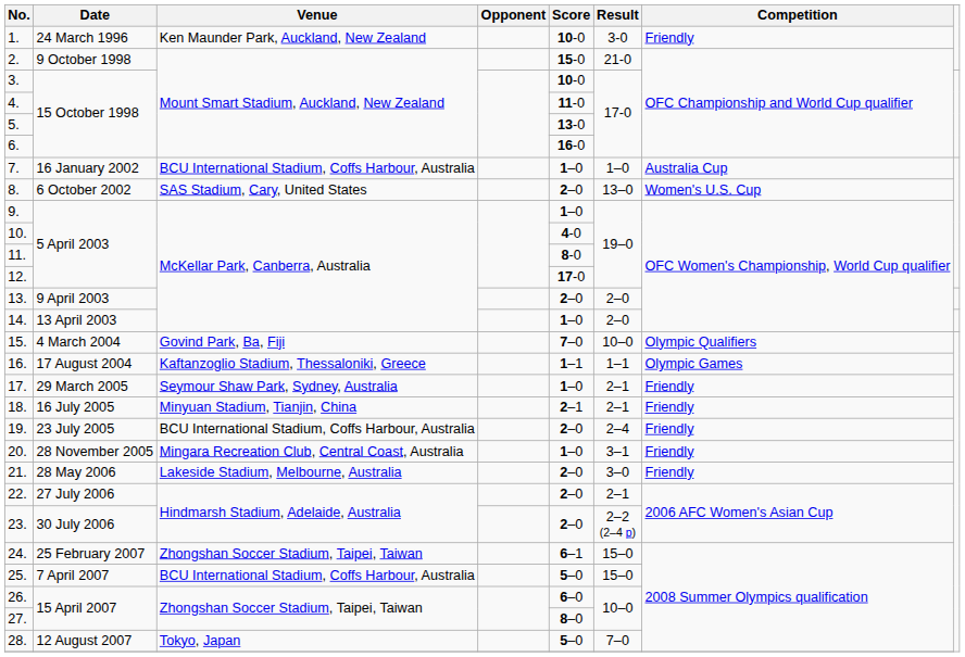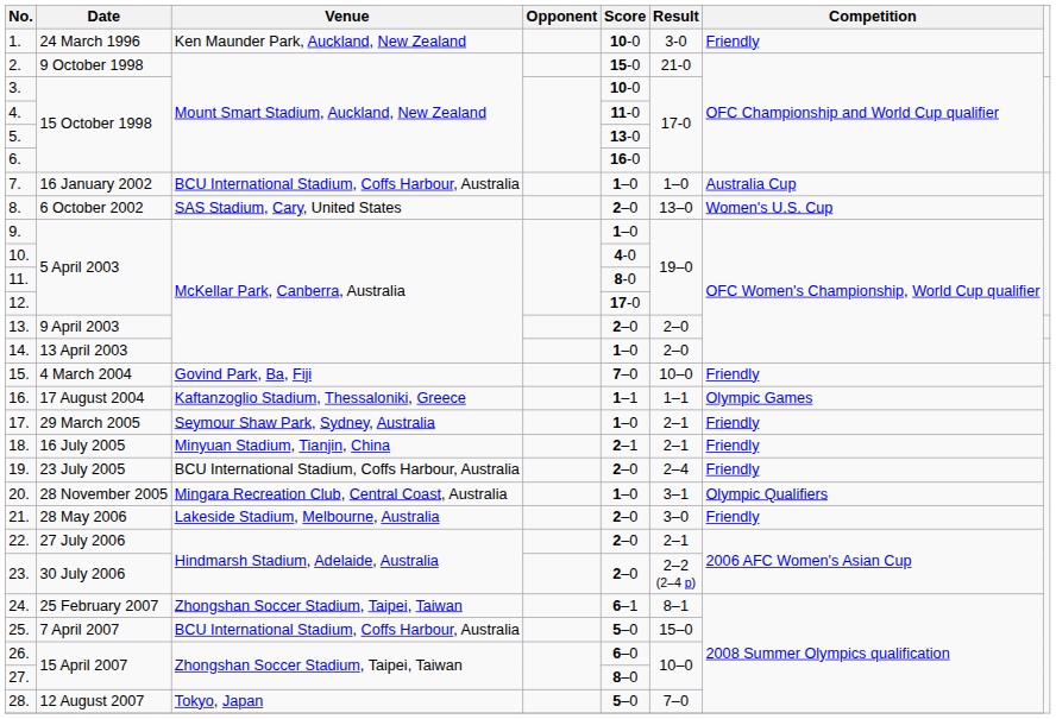 <table class="wikitable">
 <tr>
 <th>No.</th>
 <th>Date</th>
 <th>Venue</th>
 <th>Opponent</th>
 <th>Score</th>
 <th>Result</th>
 <th>Competition</th>
 </tr>
 <tr>
 <td>1.</td>
 <td>24 March 1996</td>
 <td>Ken Maunder Park, <a href='#'>Auckland</a>, <a href='#'>New Zealand</a></td>
 <td></td>
 <td align=center><strong>10</strong>-0</td>
 <td align=center>3-0</td>
 <td><a href='#'>Friendly</a></td>
 </tr>
 <tr>
 <td>2.</td>
 <td>9 October 1998</td>
 <td rowspan="5"><a href='#'>Mount Smart Stadium</a>, <a href='#'>Auckland</a>, <a href='#'>New Zealand</a></td>
 <td></td>
 <td align=center><strong>15</strong>-0</td>
 <td align=center>21-0</td>
 <td rowspan="5"><a href='#'>OFC Championship and World Cup qualifier</a></td>
 </tr>
 <tr>
 <td>3.</td>
 <td rowspan="4">15 October 1998</td>
 <td rowspan="4"></td>
 <td align=center><strong>10</strong>-0</td>
 <td align=center rowspan="4">17-0</td>
 <td rowspan="4"></td>
 </tr>
 <tr>
 <td>4.</td>
 <td align=center><strong>11</strong>-0</td>
 </tr>
 <tr>
 <td>5.</td>
 <td align=center><strong>13</strong>-0</td>
 </tr>
 <tr>
 <td>6.</td>
 <td align=center><strong>16</strong>-0</td>
 </tr>
 <tr>
 <td>7.</td>
 <td>16 January 2002</td>
 <td><a href='#'>BCU International Stadium</a>, <a href='#'>Coffs Harbour</a>, Australia</td>
 <td></td>
 <td align=center><strong>1</strong>–0</td>
 <td align=center>1–0</td>
 <td><a href='#'>Australia Cup</a></td>
 </tr>
 <tr>
 <td>8.</td>
 <td>6 October 2002</td>
 <td><a href='#'>SAS Stadium</a>, <a href='#'>Cary</a>, United States</td>
 <td></td>
 <td align=center><strong>2</strong>–0</td>
 <td align=center>13–0</td>
 <td><a href='#'>Women's U.S. Cup</a></td>
 </tr>
 <tr>
 <td>9.</td>
 <td rowspan="4">5 April 2003</td>
 <td rowspan="6"><a href='#'>McKellar Park</a>, <a href='#'>Canberra</a>, Australia</td>
 <td rowspan="4"></td>
 <td align=center><strong>1</strong>–0</td>
 <td rowspan="4" align=center>19–0</td>
 <td rowspan="6"><a href='#'>OFC Women's Championship</a>, <a href='#'>World Cup qualifier</a></td>
 </tr>
 <tr>
 <td>10.</td>
 <td align=center><strong>4</strong>-0</td>
 </tr>
 <tr>
 <td>11.</td>
 <td align=center><strong>8</strong>-0</td>
 </tr>
 <tr>
 <td>12.</td>
 <td align=center><strong>17</strong>-0</td>
 </tr>
 <tr>
 <td>13.</td>
 <td>9 April 2003</td>
 <td></td>
 <td align=center><strong>2</strong>–0</td>
 <td align=center>2–0</td>
 <td></td>
 </tr>
 <tr>
 <td>14.</td>
 <td>13 April 2003</td>
 <td></td>
 <td align=center><strong>1</strong>–0</td>
 <td align=center>2–0</td>
 <td></td>
 </tr>
 <tr>
 <td>15.</td>
 <td>4 March 2004</td>
 <td><a href='#'>Govind Park</a>, <a href='#'>Ba</a>, <a href='#'>Fiji</a></td>
 <td></td>
 <td align=center><strong>7</strong>–0</td>
 <td align=center>10–0</td>
-<td><a href='#'>Olympic Qualifiers</a></td>
+<td><a href='#'>Friendly</a></td>
 </tr>
 <tr>
 <td>16.</td>
 <td>17 August 2004</td>
 <td><a href='#'>Kaftanzoglio Stadium</a>, <a href='#'>Thessaloniki</a>, <a href='#'>Greece</a></td>
 <td></td>
 <td align=center><strong>1</strong>–1</td>
 <td align=center>1–1</td>
 <td><a href='#'>Olympic Games</a></td>
 </tr>
 <tr>
 <td>17.</td>
 <td>29 March 2005</td>
 <td><a href='#'>Seymour Shaw Park</a>, <a href='#'>Sydney</a>, <a href='#'>Australia</a></td>
 <td></td>
 <td align=center><strong>1</strong>–0</td>
 <td align=center>2–1</td>
 <td><a href='#'>Friendly</a></td>
 </tr>
 <tr>
 <td>18.</td>
 <td>16 July 2005</td>
 <td><a href='#'>Minyuan Stadium</a>, <a href='#'>Tianjin</a>, <a href='#'>China</a></td>
 <td></td>
 <td align=center><strong>2</strong>–1</td>
 <td align=center>2–1</td>
 <td><a href='#'>Friendly</a></td>
 </tr>
 <tr>
 <td>19.</td>
 <td>23 July 2005</td>
 <td>BCU International Stadium, Coffs Harbour, Australia</td>
 <td></td>
 <td align=center><strong>2</strong>–0</td>
 <td align=center>2–4</td>
 <td><a href='#'>Friendly</a></td>
 </tr>
 <tr>
 <td>20.</td>
 <td>28 November 2005</td>
 <td><a href='#'>Mingara Recreation Club</a>, <a href='#'>Central Coast</a>, Australia</td>
 <td></td>
 <td align=center><strong>1</strong>–0</td>
 <td align=center>3–1</td>
-<td><a href='#'>Friendly</a></td>
+<td><a href='#'>Olympic Qualifiers</a></td>
 </tr>
 <tr>
 <td>21.</td>
 <td>28 May 2006</td>
 <td><a href='#'>Lakeside Stadium</a>, <a href='#'>Melbourne</a>, <a href='#'>Australia</a></td>
 <td></td>
 <td align=center><strong>2</strong>–0</td>
 <td align=center>3–0</td>
 <td><a href='#'>Friendly</a></td>
 </tr>
 <tr>
 <td>22.</td>
 <td>27 July 2006</td>
 <td rowspan=2><a href='#'>Hindmarsh Stadium</a>, <a href='#'>Adelaide</a>, <a href='#'>Australia</a></td>
 <td></td>
 <td align=center><strong>2</strong>–0</td>
 <td align=center>2–1</td>
 <td rowspan="2"><a href='#'>2006 AFC Women's Asian Cup</a></td>
 </tr>
 <tr>
 <td>23.</td>
 <td>30 July 2006</td>
 <td></td>
 <td align=center><strong>2</strong>–0</td>
 <td align=center>2–2 <br><small> (2–4 <a href='#'>p</a>)</small></td>
 </tr>
 <tr>
 <td>24.</td>
 <td>25 February 2007</td>
 <td><a href='#'>Zhongshan Soccer Stadium</a>, <a href='#'>Taipei</a>, <a href='#'>Taiwan</a></td>
 <td></td>
 <td align=center><strong>6</strong>–1</td>
-<td align=center>15–0</td>
+<td align=center>8–1</td>
 <td rowspan=5><a href='#'>2008 Summer Olympics qualification</a></td>
 </tr>
 <tr>
 <td>25.</td>
 <td>7 April 2007</td>
 <td><a href='#'>BCU International Stadium</a>, <a href='#'>Coffs Harbour</a>, Australia</td>
 <td></td>
 <td align=center><strong>5</strong>–0</td>
 <td align=center>15–0</td>
 </tr>
 <tr>
 <td>26.</td>
 <td rowspan=2>15 April 2007</td>
 <td rowspan=2><a href='#'>Zhongshan Soccer Stadium</a>, Taipei, Taiwan</td>
 <td rowspan=2></td>
 <td align=center><strong>6</strong>–0</td>
 <td rowspan=2 align=center>10–0</td>
 </tr>
 <tr>
 <td>27.</td>
 <td align=center><strong>8</strong>–0</td>
 </tr>
 <tr>
 <td>28.</td>
 <td>12 August 2007</td>
 <td><a href='#'>Tokyo</a>, <a href='#'>Japan</a></td>
 <td></td>
 <td align=center><strong>5</strong>–0</td>
 <td align=center>7–0</td>
 </tr>
 <tr>
 </tr>
 </table>
